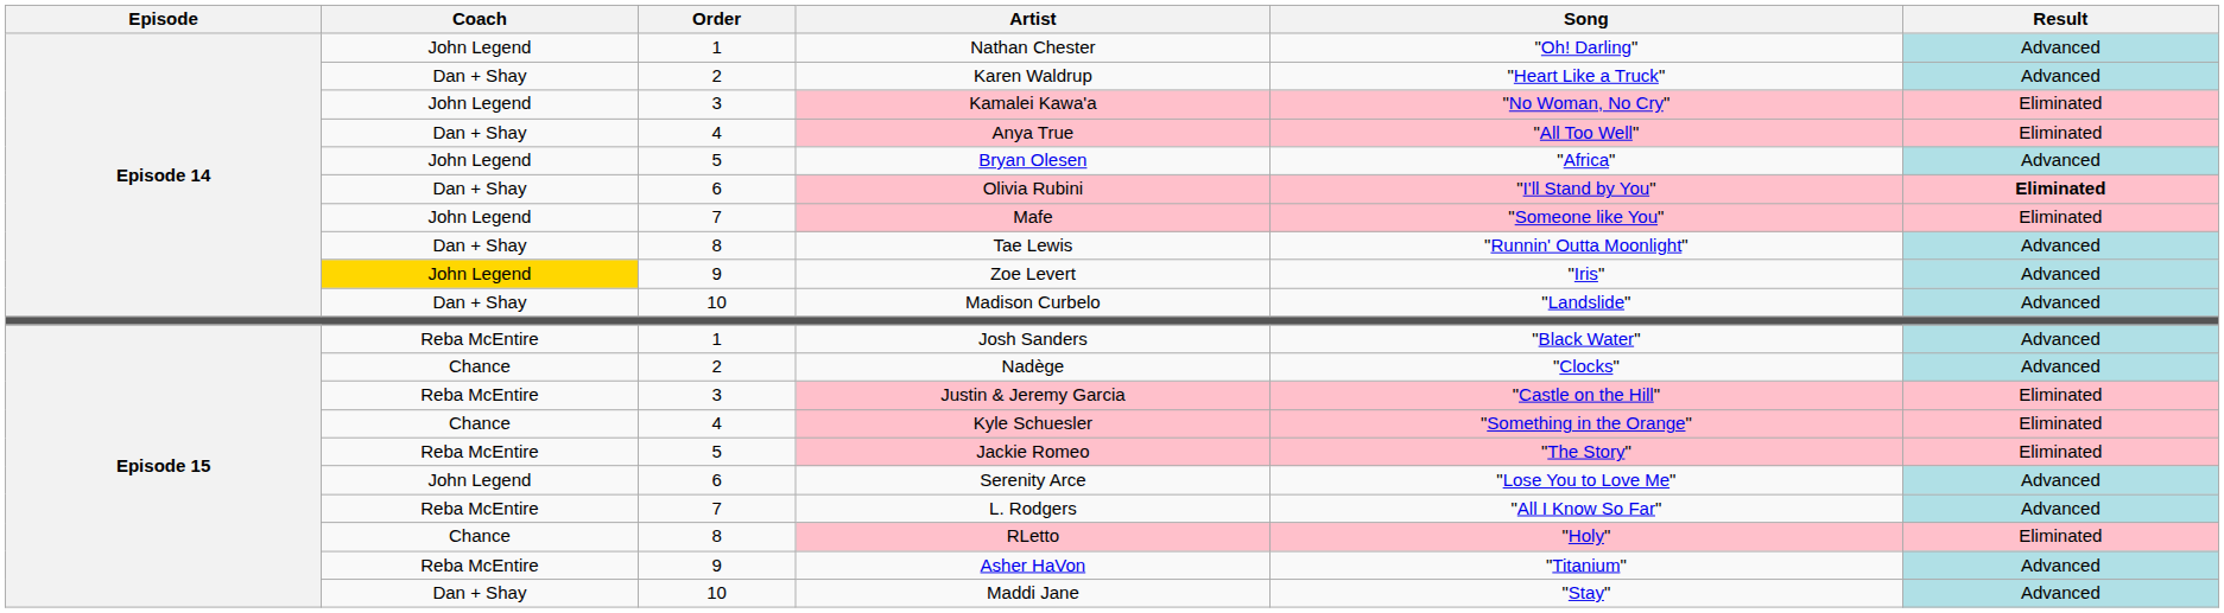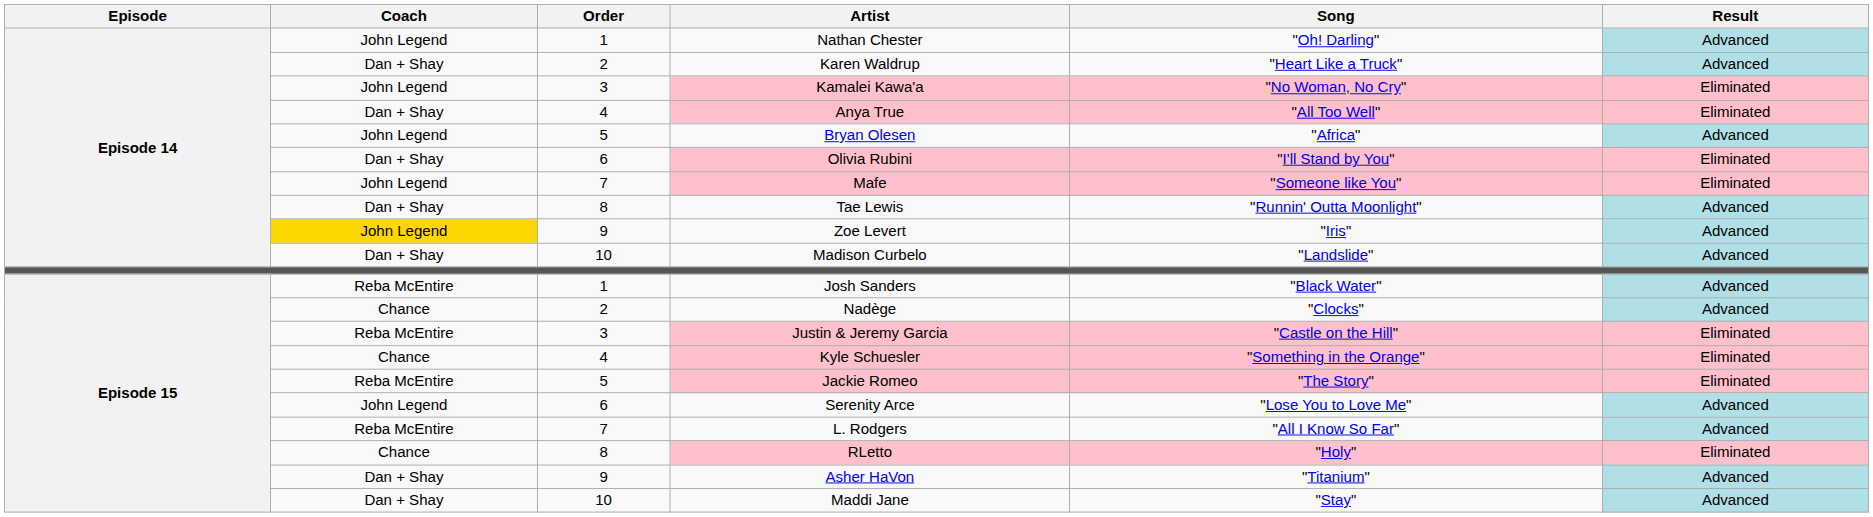 <table class="wikitable" style="text-align:center; width:100%">
 <tr>
 <th style="width:10%">Episode</th>
 <th style="width:10%">Coach</th>
 <th style="width:05%">Order</th>
 <th style="width:15%">Artist</th>
 <th style="width:20%">Song</th>
 <th style="width:10%">Result</th>
 </tr>
 <tr>
 <th rowspan="10">Episode 14<br></th>
 <td>John Legend</td>
 <td>1</td>
 <td>Nathan Chester</td>
 <td>"<a href='#'>Oh! Darling</a>"</td>
 <td style="background:#B0E0E6">Advanced</td>
 </tr>
 <tr>
 <td>Dan + Shay</td>
 <td>2</td>
 <td>Karen Waldrup</td>
 <td>"<a href='#'>Heart Like a Truck</a>"</td>
 <td style="background:#B0E0E6">Advanced</td>
 </tr>
 <tr>
 <td>John Legend</td>
 <td>3</td>
 <td style="background:pink">Kamalei Kawa'a</td>
 <td style="background:pink">"<a href='#'>No Woman, No Cry</a>"</td>
 <td style="background:pink">Eliminated</td>
 </tr>
 <tr>
 <td>Dan + Shay</td>
 <td>4</td>
 <td style="background:pink">Anya True</td>
 <td style="background:pink">"<a href='#'>All Too Well</a>"</td>
 <td style="background:pink">Eliminated</td>
 </tr>
 <tr>
 <td>John Legend</td>
 <td>5</td>
 <td><a href='#'>Bryan Olesen</a></td>
 <td>"<a href='#'>Africa</a>"</td>
 <td style="background:#B0E0E6">Advanced</td>
 </tr>
 <tr>
 <td>Dan + Shay</td>
 <td>6</td>
 <td style="background:pink">Olivia Rubini</td>
 <td style="background:pink">"<a href='#'>I'll Stand by You</a>"</td>
-<td style="background:pink"><strong>Eliminated</strong></td>
+<td style="background:pink">Eliminated</td>
 </tr>
 <tr>
 <td>John Legend</td>
 <td>7</td>
 <td style="background:pink">Mafe</td>
 <td style="background:pink">"<a href='#'>Someone like You</a>"</td>
 <td style="background:pink">Eliminated</td>
 </tr>
 <tr>
 <td>Dan + Shay</td>
 <td>8</td>
 <td>Tae Lewis</td>
 <td>"<a href='#'>Runnin' Outta Moonlight</a>"</td>
 <td style="background:#B0E0E6">Advanced</td>
 </tr>
 <tr>
 <td style="background: gold;">John Legend</td>
 <td>9</td>
 <td>Zoe Levert</td>
 <td>"<a href='#'>Iris</a>"</td>
 <td style="background:#B0E0E6">Advanced</td>
 </tr>
 <tr>
 <td>Dan + Shay</td>
 <td>10</td>
 <td>Madison Curbelo</td>
 <td>"<a href='#'>Landslide</a>"</td>
 <td style="background:#B0E0E6">Advanced</td>
 </tr>
 <tr>
 <td colspan="6" style="background:#555"></td>
 </tr>
 <tr>
 <th rowspan="10">Episode 15<br></th>
 <td>Reba McEntire</td>
 <td>1</td>
 <td>Josh Sanders</td>
 <td>"<a href='#'>Black Water</a>"</td>
 <td style="background:#B0E0E6">Advanced</td>
 </tr>
 <tr>
 <td>Chance</td>
 <td>2</td>
 <td>Nadège</td>
 <td>"<a href='#'>Clocks</a>"</td>
 <td style="background:#B0E0E6">Advanced</td>
 </tr>
 <tr>
 <td>Reba McEntire</td>
 <td>3</td>
 <td style="background:pink">Justin & Jeremy Garcia</td>
 <td style="background:pink">"<a href='#'>Castle on the Hill</a>"</td>
 <td style="background:pink">Eliminated</td>
 </tr>
 <tr>
 <td>Chance</td>
 <td>4</td>
 <td style="background:pink">Kyle Schuesler</td>
 <td style="background:pink">"<a href='#'>Something in the Orange</a>"</td>
 <td style="background:pink">Eliminated</td>
 </tr>
 <tr>
 <td>Reba McEntire</td>
 <td>5</td>
 <td style="background:pink">Jackie Romeo</td>
 <td style="background:pink">"<a href='#'>The Story</a>"</td>
 <td style="background:pink">Eliminated</td>
 </tr>
 <tr>
 <td>John Legend</td>
 <td>6</td>
 <td>Serenity Arce</td>
 <td>"<a href='#'>Lose You to Love Me</a>"</td>
 <td style="background:#B0E0E6">Advanced</td>
 </tr>
 <tr>
 <td>Reba McEntire</td>
 <td>7</td>
 <td>L. Rodgers</td>
 <td>"<a href='#'>All I Know So Far</a>"</td>
 <td style="background:#B0E0E6">Advanced</td>
 </tr>
 <tr>
 <td>Chance</td>
 <td>8</td>
 <td style="background:pink">RLetto</td>
 <td style="background:pink">"<a href='#'>Holy</a>"</td>
 <td style="background:pink">Eliminated</td>
 </tr>
 <tr>
-<td>Reba McEntire</td>
+<td>Dan + Shay</td>
 <td>9</td>
 <td><a href='#'>Asher HaVon</a></td>
 <td>"<a href='#'>Titanium</a>"</td>
 <td style="background:#B0E0E6">Advanced</td>
 </tr>
 <tr>
 <td>Dan + Shay</td>
 <td>10</td>
 <td>Maddi Jane</td>
 <td>"<a href='#'>Stay</a>"</td>
 <td style="background:#B0E0E6">Advanced</td>
 </tr>
 </table>
